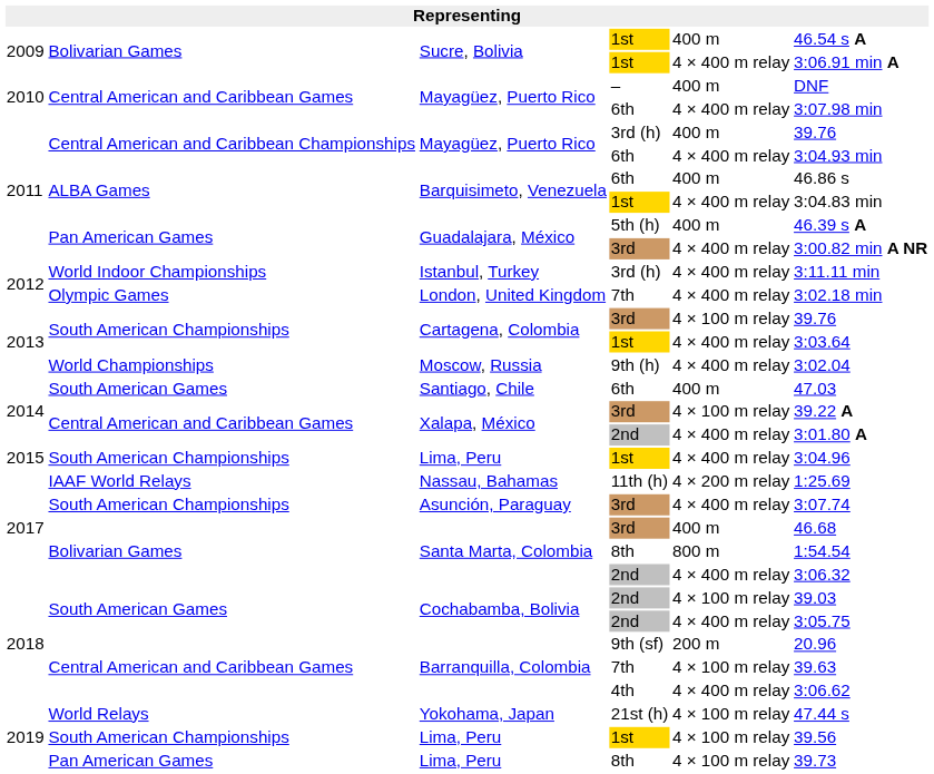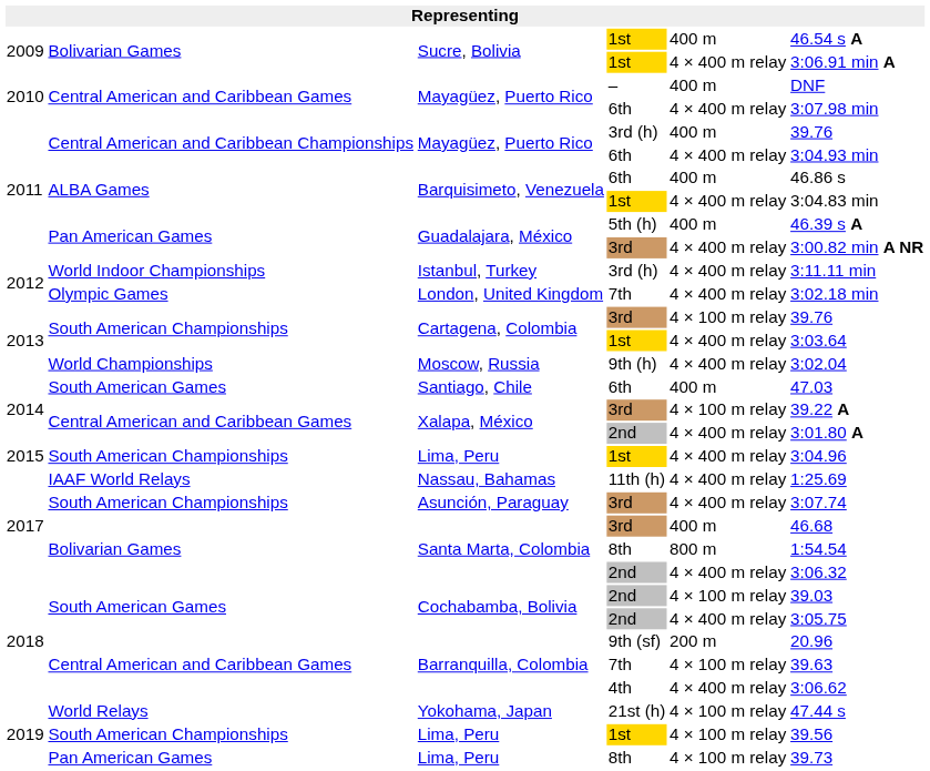 <table>
 <tr>
 <th bgcolor="#eeeeee" colspan="6">Representing </th>
 </tr>
 <tr>
 <td rowspan=2>2009</td>
 <td rowspan=2><a href='#'>Bolivarian Games</a></td>
 <td rowspan=2><a href='#'>Sucre</a>, <a href='#'>Bolivia</a></td>
 <td bgcolor=gold>1st</td>
 <td>400 m</td>
 <td><a href='#'>46.54 s</a> <strong>A</strong></td>
 </tr>
 <tr>
 <td bgcolor=gold>1st</td>
 <td>4 × 400 m relay</td>
 <td><a href='#'>3:06.91 min</a> <strong>A</strong></td>
 </tr>
 <tr>
 <td rowspan=2>2010</td>
 <td rowspan=2><a href='#'>Central American and Caribbean Games</a></td>
 <td rowspan=2><a href='#'>Mayagüez</a>, <a href='#'>Puerto Rico</a></td>
 <td>–</td>
 <td>400 m</td>
 <td><a href='#'>DNF</a></td>
 </tr>
 <tr>
 <td>6th</td>
 <td>4 × 400 m relay</td>
 <td><a href='#'>3:07.98 min</a></td>
 </tr>
 <tr>
 <td rowspan=6>2011</td>
 <td rowspan=2><a href='#'>Central American and Caribbean Championships</a></td>
 <td rowspan=2><a href='#'>Mayagüez</a>, <a href='#'>Puerto Rico</a></td>
 <td>3rd (h)</td>
 <td>400 m</td>
 <td><a href='#'>39.76</a></td>
 </tr>
 <tr>
 <td>6th</td>
 <td>4 × 400 m relay</td>
 <td><a href='#'>3:04.93 min</a></td>
 </tr>
 <tr>
 <td rowspan=2><a href='#'>ALBA Games</a></td>
 <td rowspan=2><a href='#'>Barquisimeto</a>, <a href='#'>Venezuela</a></td>
 <td>6th</td>
 <td>400 m</td>
 <td>46.86 s</td>
 </tr>
 <tr>
 <td bgcolor=gold>1st</td>
 <td>4 × 400 m relay</td>
 <td>3:04.83 min</td>
 </tr>
 <tr>
 <td rowspan=2><a href='#'>Pan American Games</a></td>
 <td rowspan=2><a href='#'>Guadalajara</a>, <a href='#'>México</a></td>
 <td>5th (h)</td>
 <td>400 m</td>
 <td><a href='#'>46.39 s</a> <strong>A</strong></td>
 </tr>
 <tr>
 <td bgcolor=cc9966>3rd</td>
 <td>4 × 400 m relay</td>
 <td><a href='#'>3:00.82 min</a> <strong>A NR</strong></td>
 </tr>
 <tr>
 <td rowspan=2>2012</td>
 <td><a href='#'>World Indoor Championships</a></td>
 <td><a href='#'>Istanbul</a>, <a href='#'>Turkey</a></td>
 <td>3rd (h)</td>
 <td>4 × 400 m relay</td>
 <td><a href='#'>3:11.11 min</a></td>
 </tr>
 <tr>
 <td><a href='#'>Olympic Games</a></td>
 <td><a href='#'>London</a>, <a href='#'>United Kingdom</a></td>
 <td>7th</td>
 <td>4 × 400 m relay</td>
 <td><a href='#'>3:02.18 min</a></td>
 </tr>
 <tr>
 <td rowspan=3>2013</td>
 <td rowspan=2><a href='#'>South American Championships</a></td>
 <td rowspan=2><a href='#'>Cartagena</a>, <a href='#'>Colombia</a></td>
 <td bgcolor="cc9966">3rd</td>
 <td>4 × 100 m relay</td>
 <td><a href='#'>39.76</a></td>
 </tr>
 <tr>
 <td bgcolor=gold>1st</td>
 <td>4 × 400 m relay</td>
 <td><a href='#'>3:03.64</a></td>
 </tr>
 <tr>
 <td><a href='#'>World Championships</a></td>
 <td><a href='#'>Moscow</a>, <a href='#'>Russia</a></td>
 <td>9th (h)</td>
 <td>4 × 400 m relay</td>
 <td><a href='#'>3:02.04</a></td>
 </tr>
 <tr>
 <td rowspan=3>2014</td>
 <td><a href='#'>South American Games</a></td>
 <td><a href='#'>Santiago</a>, <a href='#'>Chile</a></td>
 <td>6th</td>
 <td>400 m</td>
 <td><a href='#'>47.03</a></td>
 </tr>
 <tr>
 <td rowspan=2><a href='#'>Central American and Caribbean Games</a></td>
 <td rowspan=2><a href='#'>Xalapa</a>, <a href='#'>México</a></td>
 <td bgcolor="cc9966">3rd</td>
 <td>4 × 100 m relay</td>
 <td><a href='#'>39.22</a> <strong>A</strong></td>
 </tr>
 <tr>
 <td bgcolor=silver>2nd</td>
 <td>4 × 400 m relay</td>
 <td><a href='#'>3:01.80</a> <strong>A</strong></td>
 </tr>
 <tr>
 <td>2015</td>
 <td><a href='#'>South American Championships</a></td>
 <td><a href='#'>Lima, Peru</a></td>
 <td bgcolor=gold>1st</td>
 <td>4 × 400 m relay</td>
 <td><a href='#'>3:04.96</a></td>
 </tr>
 <tr>
 <td rowspan=5>2017</td>
 <td><a href='#'>IAAF World Relays</a></td>
 <td><a href='#'>Nassau, Bahamas</a></td>
 <td>11th (h)</td>
-<td>4 × 200 m relay</td>
+<td>4 × 400 m relay</td>
 <td><a href='#'>1:25.69</a></td>
 </tr>
 <tr>
 <td><a href='#'>South American Championships</a></td>
 <td><a href='#'>Asunción, Paraguay</a></td>
 <td bgcolor=cc9966>3rd</td>
 <td>4 × 400 m relay</td>
 <td><a href='#'>3:07.74</a></td>
 </tr>
 <tr>
 <td rowspan=3><a href='#'>Bolivarian Games</a></td>
 <td rowspan=3><a href='#'>Santa Marta, Colombia</a></td>
 <td bgcolor=cc9966>3rd</td>
 <td>400 m</td>
 <td><a href='#'>46.68</a></td>
 </tr>
 <tr>
 <td>8th</td>
 <td>800 m</td>
 <td><a href='#'>1:54.54</a></td>
 </tr>
 <tr>
 <td bgcolor=silver>2nd</td>
 <td>4 × 400 m relay</td>
 <td><a href='#'>3:06.32</a></td>
 </tr>
 <tr>
 <td rowspan=5>2018</td>
 <td rowspan=2><a href='#'>South American Games</a></td>
 <td rowspan=2><a href='#'>Cochabamba, Bolivia</a></td>
 <td bgcolor=silver>2nd</td>
 <td>4 × 100 m relay</td>
 <td><a href='#'>39.03</a></td>
 </tr>
 <tr>
 <td bgcolor=silver>2nd</td>
 <td>4 × 400 m relay</td>
 <td><a href='#'>3:05.75</a></td>
 </tr>
 <tr>
 <td rowspan=3><a href='#'>Central American and Caribbean Games</a></td>
 <td rowspan=3><a href='#'>Barranquilla, Colombia</a></td>
 <td>9th (sf)</td>
 <td>200 m</td>
 <td><a href='#'>20.96</a></td>
 </tr>
 <tr>
 <td>7th</td>
 <td>4 × 100 m relay</td>
 <td><a href='#'>39.63</a></td>
 </tr>
 <tr>
 <td>4th</td>
 <td>4 × 400 m relay</td>
 <td><a href='#'>3:06.62</a></td>
 </tr>
 <tr>
 <td rowspan=3>2019</td>
 <td><a href='#'>World Relays</a></td>
 <td><a href='#'>Yokohama, Japan</a></td>
 <td>21st (h)</td>
 <td>4 × 100 m relay</td>
 <td><a href='#'>47.44 s</a></td>
 </tr>
 <tr>
 <td><a href='#'>South American Championships</a></td>
 <td><a href='#'>Lima, Peru</a></td>
 <td bgcolor=gold>1st</td>
 <td>4 × 100 m relay</td>
 <td><a href='#'>39.56</a></td>
 </tr>
 <tr>
 <td><a href='#'>Pan American Games</a></td>
 <td><a href='#'>Lima, Peru</a></td>
 <td>8th</td>
 <td>4 × 100 m relay</td>
 <td><a href='#'>39.73</a></td>
 </tr>
 </table>
